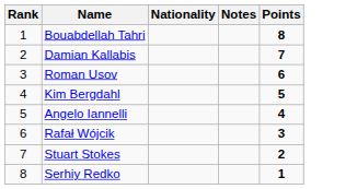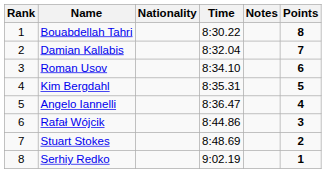 <table class="wikitable sortable" style="text-align:center">
 <tr>
 <th>Rank</th>
 <th>Name</th>
 <th>Nationality</th>
+<th>Time</th>
 <th>Notes</th>
 <th>Points</th>
 </tr>
 <tr>
 <td>1</td>
 <td align=left><a href='#'>Bouabdellah Tahri</a></td>
 <td align=left></td>
+<td>8:30.22</td>
 <td></td>
 <td><strong>8</strong></td>
 </tr>
 <tr>
 <td>2</td>
 <td align=left><a href='#'>Damian Kallabis</a></td>
 <td align=left></td>
+<td>8:32.04</td>
 <td></td>
 <td><strong>7</strong></td>
 </tr>
 <tr>
 <td>3</td>
 <td align=left><a href='#'>Roman Usov</a></td>
 <td align=left></td>
+<td>8:34.10</td>
 <td></td>
 <td><strong>6</strong></td>
 </tr>
 <tr>
 <td>4</td>
 <td align=left><a href='#'>Kim Bergdahl</a></td>
 <td align=left></td>
+<td>8:35.31</td>
 <td></td>
 <td><strong>5</strong></td>
 </tr>
 <tr>
 <td>5</td>
 <td align=left><a href='#'>Angelo Iannelli</a></td>
 <td align=left></td>
+<td>8:36.47</td>
 <td></td>
 <td><strong>4</strong></td>
 </tr>
 <tr>
 <td>6</td>
 <td align=left><a href='#'>Rafał Wójcik</a></td>
 <td align=left></td>
+<td>8:44.86</td>
 <td></td>
 <td><strong>3</strong></td>
 </tr>
 <tr>
 <td>7</td>
 <td align=left><a href='#'>Stuart Stokes</a></td>
 <td align=left></td>
+<td>8:48.69</td>
 <td></td>
 <td><strong>2</strong></td>
 </tr>
 <tr>
 <td>8</td>
 <td align=left><a href='#'>Serhiy Redko</a></td>
 <td align=left></td>
+<td>9:02.19</td>
 <td></td>
 <td><strong>1</strong></td>
 </tr>
 </table>
